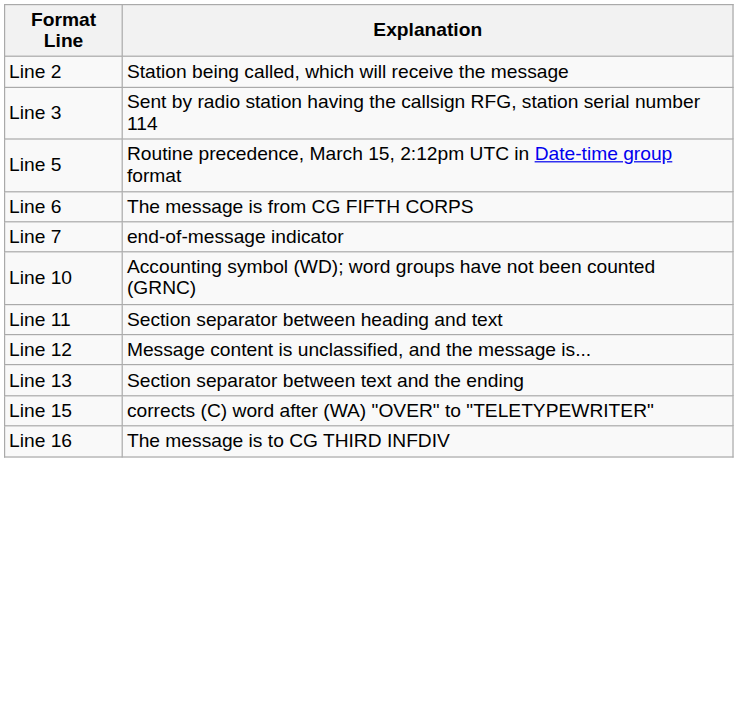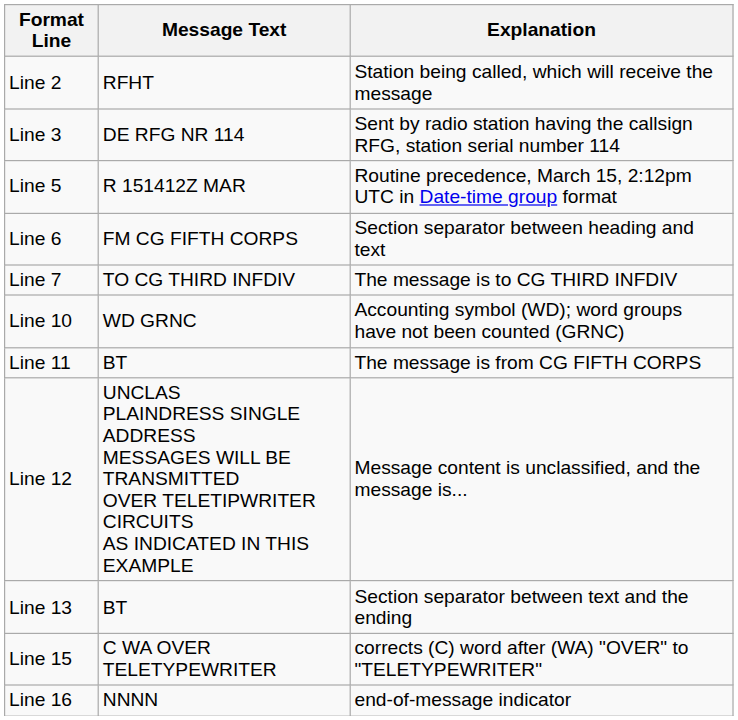 <table class="wikitable">
 <tr>
 <th>Format Line</th>
+<th>Message Text</th>
 <th>Explanation</th>
 </tr>
 <tr>
 <td>Line 2</td>
+<td>RFHT</td>
 <td>Station being called, which will receive the message</td>
 </tr>
 <tr>
 <td>Line 3</td>
+<td>DE RFG NR 114</td>
 <td>Sent by radio station having the callsign RFG, station serial number 114</td>
 </tr>
 <tr>
 <td>Line 5</td>
+<td>R 151412Z MAR</td>
 <td>Routine precedence, March 15, 2:12pm UTC in <a href='#'>Date-time group</a> format</td>
 </tr>
 <tr>
 <td>Line 6</td>
-<td>The message is from CG FIFTH CORPS</td>
+<td>FM CG FIFTH CORPS</td>
+<td>Section separator between heading and text</td>
 </tr>
 <tr>
 <td>Line 7</td>
-<td>end-of-message indicator</td>
+<td>TO CG THIRD INFDIV</td>
+<td>The message is to CG THIRD INFDIV</td>
 </tr>
 <tr>
 <td>Line 10</td>
+<td>WD GRNC</td>
 <td>Accounting symbol (WD); word groups have not been counted (GRNC)</td>
 </tr>
 <tr>
 <td>Line 11</td>
-<td>Section separator between heading and text</td>
+<td>BT</td>
+<td>The message is from CG FIFTH CORPS</td>
 </tr>
 <tr>
 <td>Line 12</td>
+<td>UNCLAS<br>PLAINDRESS SINGLE ADDRESS<br>MESSAGES WILL BE TRANSMITTED<br>OVER TELETIPWRITER  CIRCUITS<br>AS INDICATED IN THIS EXAMPLE</td>
 <td>Message content is unclassified, and the message is...</td>
 </tr>
 <tr>
 <td>Line 13</td>
+<td>BT</td>
 <td>Section separator between text and the ending</td>
 </tr>
 <tr>
 <td>Line 15</td>
+<td>C WA OVER TELETYPEWRITER</td>
 <td>corrects (C) word after (WA) "OVER" to "TELETYPEWRITER"</td>
 </tr>
 <tr>
 <td>Line 16</td>
-<td>The message is to CG THIRD INFDIV</td>
+<td>NNNN</td>
+<td>end-of-message indicator</td>
 </tr>
 </table>
